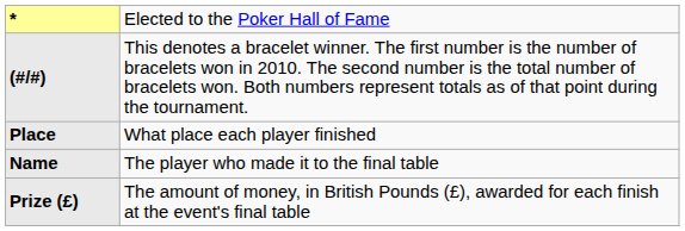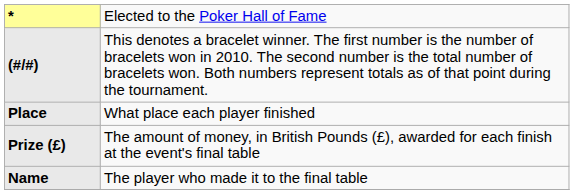 <table class="wikitable">
 <tr>
 <td style="background-color:#FFFF99; width:6em"><strong>*</strong></td>
 <td>Elected to the <a href='#'>Poker Hall of Fame</a></td>
 </tr>
 <tr>
 <td bgcolor="#E9E9E9"><strong>(#/#)</strong></td>
 <td>This denotes a bracelet winner. The first number is the number of bracelets won in 2010. The second number is the total number of bracelets won. Both numbers represent totals as of that point during the tournament.</td>
 </tr>
 <tr>
 <td bgcolor="#E9E9E9"><strong>Place</strong></td>
 <td>What place each player finished</td>
 </tr>
 <tr>
+<td bgcolor="#E9E9E9"><strong>Prize (£)</strong></td>
+<td>The amount of money, in British Pounds (£), awarded for each finish at the event's final table</td>
+</tr>
+<tr>
 <td bgcolor="#E9E9E9"><strong>Name</strong></td>
 <td>The player who made it to the final table</td>
 </tr>
 <tr>
-<td bgcolor="#E9E9E9"><strong>Prize (£)</strong></td>
-<td>The amount of money, in British Pounds (£), awarded for each finish at the event's final table</td>
-</tr>
-<tr>
 </tr>
 </table>
